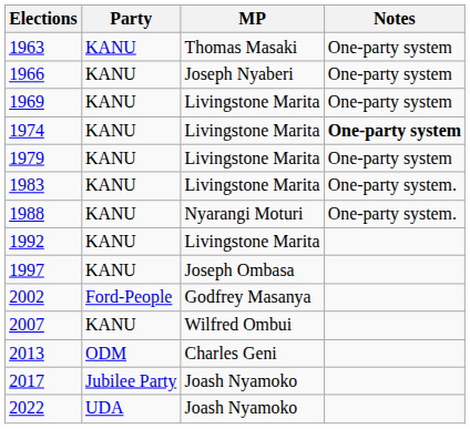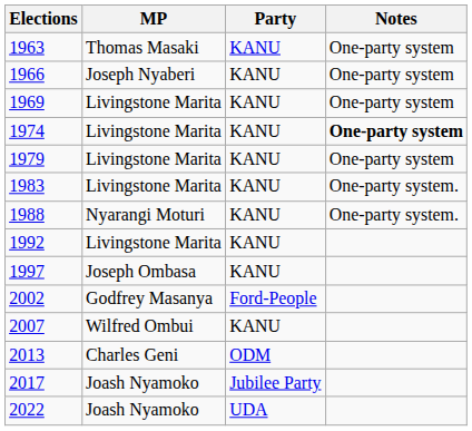 <table class="wikitable">
 <tr>
 <th>Elections</th>
+<th>MP </th>
 <th>Party</th>
-<th>MP </th>
 <th>Notes</th>
 </tr>
 <tr>
 <td><a href='#'>1963</a></td>
+<td>Thomas Masaki</td>
 <td><a href='#'>KANU</a></td>
-<td>Thomas Masaki</td>
 <td>One-party system</td>
 </tr>
 <tr>
 <td><a href='#'>1966</a></td>
+<td>Joseph  Nyaberi</td>
 <td>KANU</td>
-<td>Joseph  Nyaberi</td>
 <td>One-party system</td>
 </tr>
 <tr>
 <td><a href='#'>1969</a></td>
+<td>Livingstone Marita</td>
 <td>KANU</td>
-<td>Livingstone Marita</td>
 <td>One-party system</td>
 </tr>
 <tr>
 <td><a href='#'>1974</a></td>
+<td>Livingstone Marita</td>
 <td>KANU</td>
-<td>Livingstone Marita</td>
 <td><strong>One-party system</strong></td>
 </tr>
 <tr>
 <td><a href='#'>1979</a></td>
+<td>Livingstone Marita</td>
 <td>KANU</td>
-<td>Livingstone Marita</td>
 <td>One-party system</td>
 </tr>
 <tr>
 <td><a href='#'>1983</a></td>
+<td>Livingstone Marita</td>
 <td>KANU</td>
-<td>Livingstone Marita</td>
 <td>One-party system.</td>
 </tr>
 <tr>
 <td><a href='#'>1988</a></td>
+<td>Nyarangi Moturi</td>
 <td>KANU</td>
-<td>Nyarangi Moturi</td>
 <td>One-party system.</td>
 </tr>
 <tr>
 <td><a href='#'>1992</a></td>
+<td>Livingstone Marita</td>
 <td>KANU</td>
-<td>Livingstone Marita</td>
 <td></td>
 </tr>
 <tr>
 <td><a href='#'>1997</a></td>
+<td>Joseph Ombasa</td>
 <td>KANU</td>
-<td>Joseph Ombasa</td>
 <td></td>
 </tr>
 <tr>
 <td><a href='#'>2002</a></td>
+<td>Godfrey Masanya</td>
 <td><a href='#'>Ford-People</a></td>
-<td>Godfrey Masanya</td>
 <td></td>
 </tr>
 <tr>
 <td><a href='#'>2007</a></td>
+<td>Wilfred Ombui</td>
 <td>KANU</td>
-<td>Wilfred Ombui</td>
 <td></td>
 </tr>
 <tr>
 <td><a href='#'>2013</a></td>
+<td>Charles Geni</td>
 <td><a href='#'>ODM</a></td>
-<td>Charles Geni</td>
 <td></td>
 </tr>
 <tr>
 <td><a href='#'>2017</a></td>
+<td>Joash Nyamoko</td>
 <td><a href='#'>Jubilee Party</a></td>
-<td>Joash Nyamoko</td>
 <td></td>
 </tr>
 <tr>
 <td><a href='#'>2022</a></td>
+<td>Joash Nyamoko</td>
 <td><a href='#'>UDA</a></td>
-<td>Joash Nyamoko</td>
 <td></td>
 </tr>
 </table>
